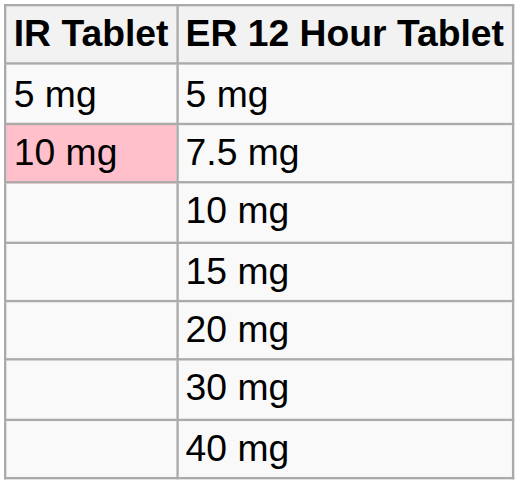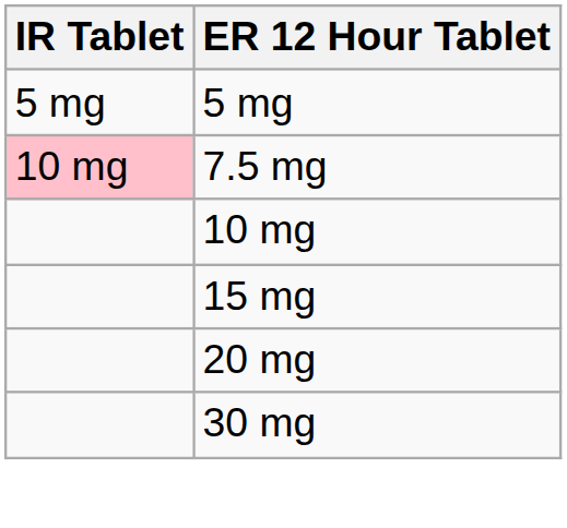 <table class="wikitable">
 <tr>
 <th>IR Tablet</th>
 <th>ER 12 Hour Tablet</th>
 </tr>
 <tr>
 <td>5 mg</td>
 <td>5 mg</td>
 </tr>
 <tr>
 <td style="background: pink;">10 mg</td>
 <td>7.5 mg</td>
 </tr>
 <tr>
 <td></td>
 <td>10 mg</td>
 </tr>
 <tr>
 <td></td>
 <td>15 mg</td>
 </tr>
 <tr>
 <td></td>
 <td>20 mg</td>
 </tr>
 <tr>
 <td></td>
 <td>30 mg</td>
 </tr>
-<tr>
-<td></td>
-<td>40 mg</td>
-</tr>
 </table>
